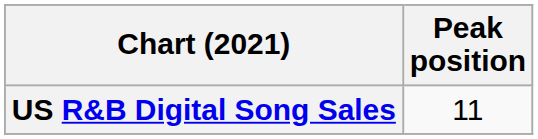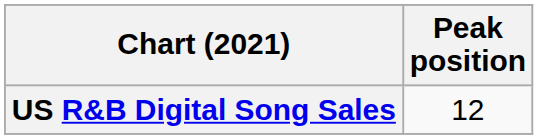 <table class="wikitable sortable plainrowheaders" style="text-align:center">
 <tr>
 <th scope="col">Chart (2021)</th>
 <th scope="col">Peak<br>position</th>
 </tr>
 <tr>
 <th scope="row">US <a href='#'>R&B Digital Song Sales</a></th>
-<td>11</td>
+<td>12</td>
 </tr>
 </table>
